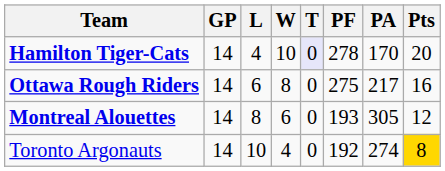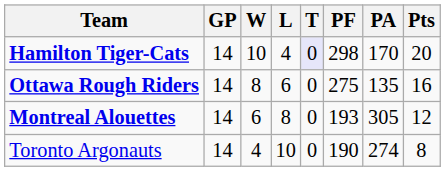 <table class="wikitable" style="float:left; margin-right:1em">
 <tr>
 <th>Team</th>
 <th>GP</th>
+<th>W</th>
 <th>L</th>
-<th>W</th>
 <th>T</th>
 <th>PF</th>
 <th>PA</th>
 <th>Pts</th>
 </tr>
 <tr align="center">
 <td align="left"><strong><a href='#'>Hamilton Tiger-Cats</a></strong></td>
 <td>14</td>
+<td>10</td>
 <td>4</td>
-<td>10</td>
 <td style="background: lavender;">0</td>
-<td>278</td>
+<td>298</td>
 <td>170</td>
 <td>20</td>
 </tr>
 <tr align="center">
 <td align="left"><strong><a href='#'>Ottawa Rough Riders</a></strong></td>
 <td>14</td>
+<td>8</td>
 <td>6</td>
-<td>8</td>
 <td>0</td>
 <td>275</td>
-<td>217</td>
+<td>135</td>
 <td>16</td>
 </tr>
 <tr align="center">
 <td align="left"><strong><a href='#'>Montreal Alouettes</a></strong></td>
 <td>14</td>
+<td>6</td>
 <td>8</td>
-<td>6</td>
 <td>0</td>
 <td>193</td>
 <td>305</td>
 <td>12</td>
 </tr>
 <tr align="center">
 <td align="left"><a href='#'>Toronto Argonauts</a></td>
 <td>14</td>
+<td>4</td>
 <td>10</td>
-<td>4</td>
 <td>0</td>
-<td>192</td>
+<td>190</td>
 <td>274</td>
-<td style="background: gold;">8</td>
+<td>8</td>
 </tr>
 </table>
